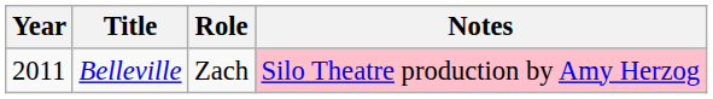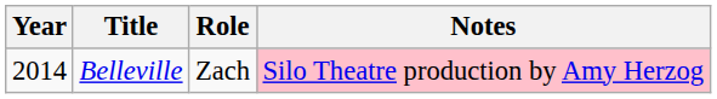 <table class="wikitable">
 <tr>
 <th>Year</th>
 <th>Title</th>
 <th>Role</th>
 <th>Notes</th>
 </tr>
 <tr>
-<td>2011</td>
+<td>2014</td>
 <td><em><a href='#'>Belleville</a></em></td>
 <td>Zach</td>
 <td style="background: pink;"><a href='#'>Silo Theatre</a> production by <a href='#'>Amy Herzog</a></td>
 </tr>
 </table>
